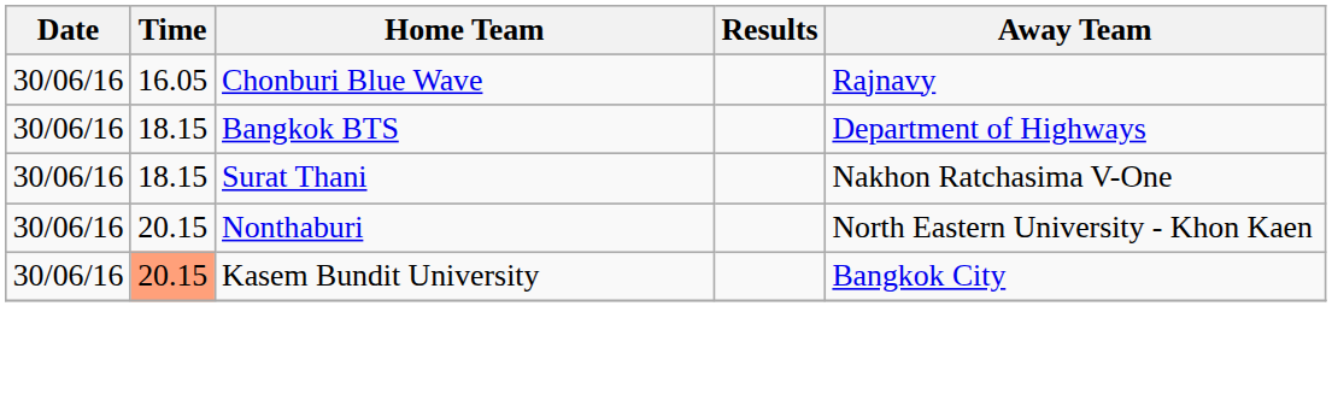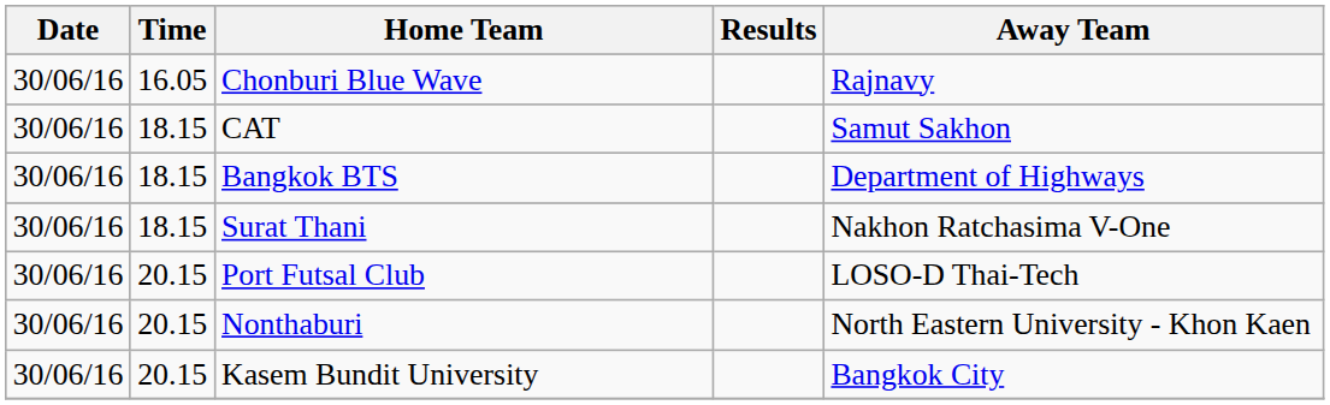 <table class="wikitable">
 <tr>
 <th>Date</th>
 <th>Time</th>
 <th width="250pt">Home Team</th>
 <th>Results</th>
 <th width="250pt">Away Team</th>
 </tr>
 <tr>
 <td>30/06/16</td>
 <td>16.05</td>
 <td><a href='#'>Chonburi Blue Wave</a></td>
 <td></td>
 <td><a href='#'>Rajnavy</a></td>
 </tr>
 <tr>
 <td>30/06/16</td>
 <td>18.15</td>
+<td>CAT</td>
+<td></td>
+<td><a href='#'>Samut Sakhon</a></td>
+</tr>
+<tr>
+<td>30/06/16</td>
+<td>18.15</td>
 <td><a href='#'>Bangkok BTS</a></td>
 <td></td>
 <td><a href='#'>Department of Highways</a></td>
 </tr>
 <tr>
 <td>30/06/16</td>
 <td>18.15</td>
 <td><a href='#'>Surat Thani</a></td>
 <td></td>
 <td>Nakhon Ratchasima V-One</td>
 </tr>
 <tr>
 <td>30/06/16</td>
 <td>20.15</td>
+<td><a href='#'>Port Futsal Club</a></td>
+<td></td>
+<td>LOSO-D Thai-Tech</td>
+</tr>
+<tr>
+<td>30/06/16</td>
+<td>20.15</td>
 <td><a href='#'>Nonthaburi</a></td>
 <td></td>
 <td>North Eastern University - Khon Kaen</td>
 </tr>
 <tr>
 <td>30/06/16</td>
-<td style="background: lightsalmon;">20.15</td>
+<td>20.15</td>
 <td>Kasem Bundit University</td>
 <td></td>
 <td><a href='#'>Bangkok City</a></td>
 </tr>
 <tr>
 </tr>
 </table>
